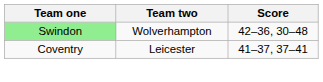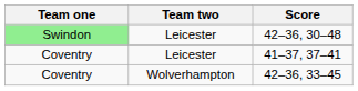 <table class="wikitable" style="text-align: center">
 <tr>
 <th width=150>Team one</th>
 <th width=150>Team two</th>
 <th width=120>Score</th>
 </tr>
 <tr>
 <td style="background: lightgreen;">Swindon</td>
-<td>Wolverhampton</td>
+<td>Leicester</td>
 <td>42–36, 30–48</td>
 </tr>
 <tr>
 <td>Coventry</td>
 <td>Leicester</td>
 <td>41–37, 37–41</td>
 </tr>
+<tr>
+<td>Coventry</td>
+<td>Wolverhampton</td>
+<td>42–36, 33–45</td>
+</tr>
 </table>
